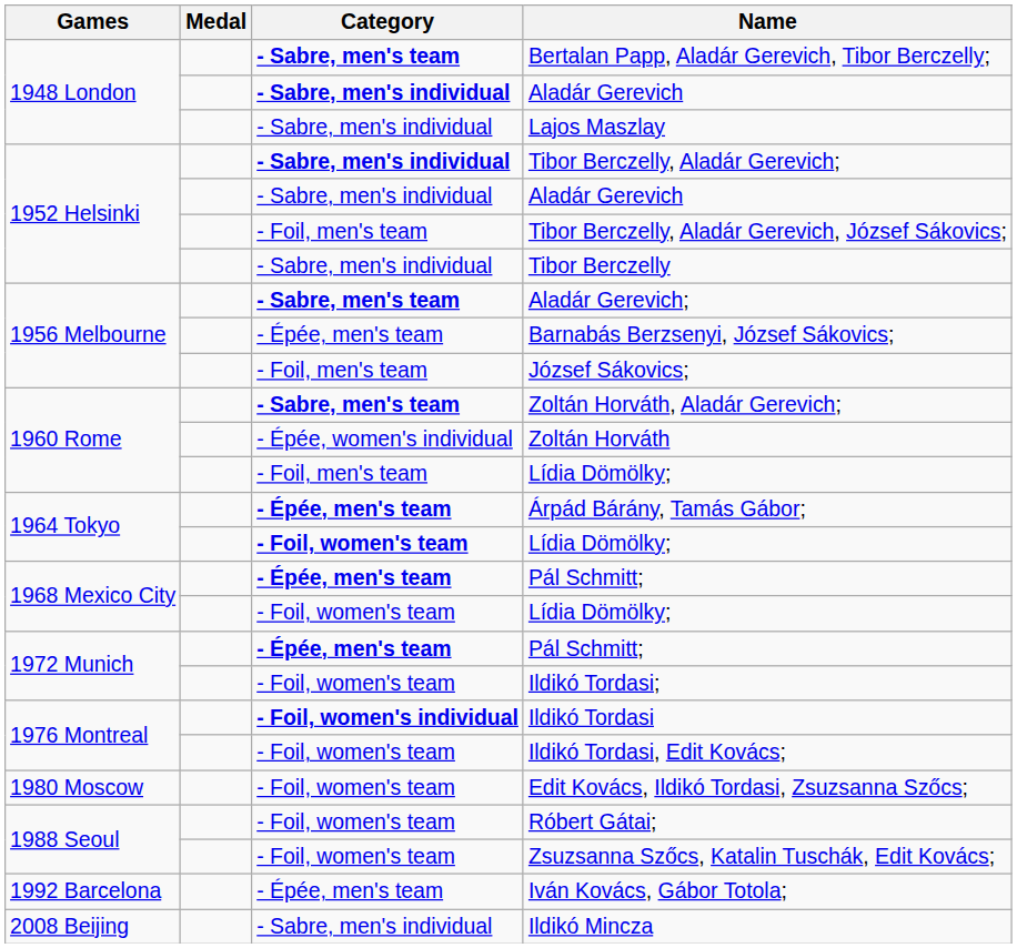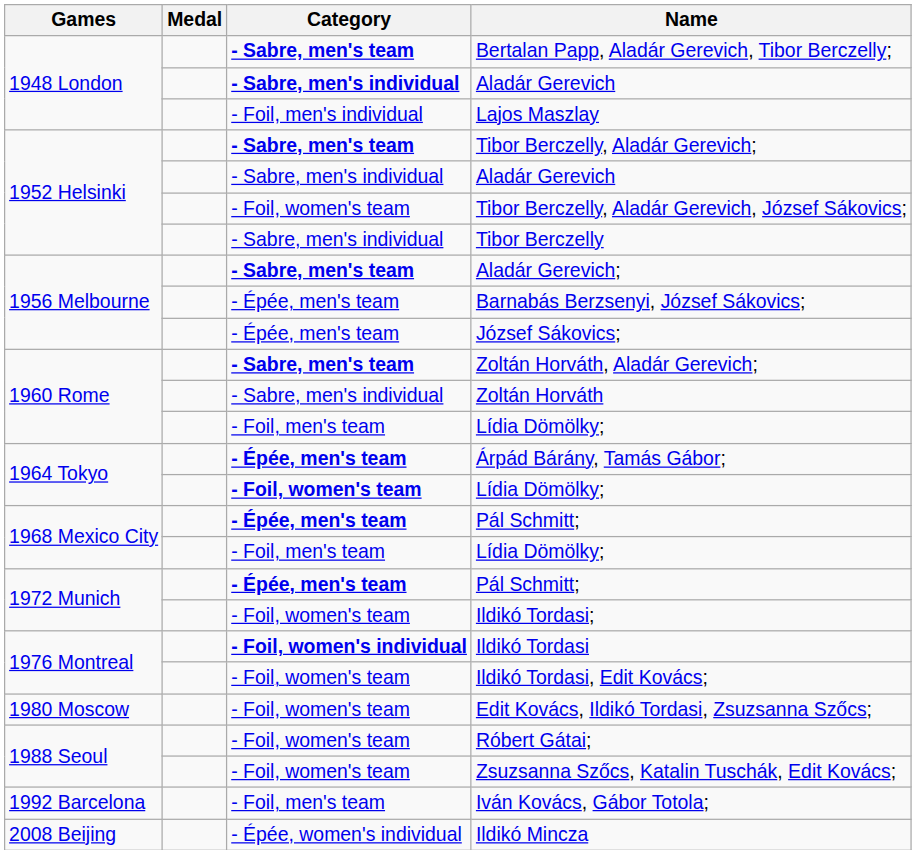 <table class="wikitable" style="text-align:left; font-size:98%;">
 <tr>
 <th>Games</th>
 <th>Medal</th>
 <th>Category</th>
 <th>Name</th>
 </tr>
 <tr>
 <td rowspan="3"> <a href='#'>1948 London</a></td>
 <td></td>
 <td><strong><a href='#'>- Sabre, men's team</a></strong></td>
 <td><a href='#'>Bertalan Papp</a>, <a href='#'>Aladár Gerevich</a>, <a href='#'>Tibor Berczelly</a>; <em></em></td>
 </tr>
 <tr>
 <td></td>
 <td><strong><a href='#'>- Sabre, men's individual</a></strong></td>
 <td><a href='#'>Aladár Gerevich</a></td>
 </tr>
 <tr>
 <td></td>
-<td><a href='#'>- Sabre, men's individual</a></td>
+<td><a href='#'>- Foil, men's individual</a></td>
 <td><a href='#'>Lajos Maszlay</a></td>
 </tr>
 <tr>
 <td rowspan="4"> <a href='#'>1952 Helsinki</a></td>
 <td></td>
-<td><strong><a href='#'>- Sabre, men's individual</a></strong></td>
+<td><strong><a href='#'>- Sabre, men's team</a></strong></td>
 <td><a href='#'>Tibor Berczelly</a>, <a href='#'>Aladár Gerevich</a>; <em></em></td>
 </tr>
 <tr>
 <td></td>
 <td><a href='#'>- Sabre, men's individual</a></td>
 <td><a href='#'>Aladár Gerevich</a></td>
 </tr>
 <tr>
 <td></td>
-<td><a href='#'>- Foil, men's team</a></td>
+<td><a href='#'>- Foil, women's team</a></td>
 <td><a href='#'>Tibor Berczelly</a>, <a href='#'>Aladár Gerevich</a>, <a href='#'>József Sákovics</a>; <em></em></td>
 </tr>
 <tr>
 <td></td>
 <td><a href='#'>- Sabre, men's individual</a></td>
 <td><a href='#'>Tibor Berczelly</a></td>
 </tr>
 <tr>
 <td rowspan="3"> <a href='#'>1956 Melbourne</a></td>
 <td></td>
 <td><strong><a href='#'>- Sabre, men's team</a></strong></td>
 <td><a href='#'>Aladár Gerevich</a>; <em></em></td>
 </tr>
 <tr>
 <td></td>
 <td><a href='#'>- Épée, men's team</a></td>
 <td><a href='#'>Barnabás Berzsenyi</a>, <a href='#'>József Sákovics</a>; <em></em></td>
 </tr>
 <tr>
 <td></td>
-<td><a href='#'>- Foil, men's team</a></td>
+<td><a href='#'>- Épée, men's team</a></td>
 <td><a href='#'>József Sákovics</a>; <em></em></td>
 </tr>
 <tr>
 <td rowspan="3"> <a href='#'>1960 Rome</a></td>
 <td></td>
 <td><strong><a href='#'>- Sabre, men's team</a></strong></td>
 <td><a href='#'>Zoltán Horváth</a>, <a href='#'>Aladár Gerevich</a>; <em></em></td>
 </tr>
 <tr>
 <td></td>
-<td><a href='#'>- Épée, women's individual</a></td>
+<td><a href='#'>- Sabre, men's individual</a></td>
 <td><a href='#'>Zoltán Horváth</a></td>
 </tr>
 <tr>
 <td></td>
 <td><a href='#'>- Foil, men's team</a></td>
 <td><a href='#'>Lídia Dömölky</a>; <em></em></td>
 </tr>
 <tr>
 <td rowspan="2"> <a href='#'>1964 Tokyo</a></td>
 <td></td>
 <td><strong><a href='#'>- Épée, men's team</a></strong></td>
 <td><a href='#'>Árpád Bárány</a>, <a href='#'>Tamás Gábor</a>; <em></em></td>
 </tr>
 <tr>
 <td></td>
 <td><strong><a href='#'>- Foil, women's team</a></strong></td>
 <td><a href='#'>Lídia Dömölky</a>; <em></em></td>
 </tr>
 <tr>
 <td rowspan="2"> <a href='#'>1968 Mexico City</a></td>
 <td></td>
 <td><strong><a href='#'>- Épée, men's team</a></strong></td>
 <td><a href='#'>Pál Schmitt</a>; <em></em></td>
 </tr>
 <tr>
 <td></td>
-<td><a href='#'>- Foil, women's team</a></td>
+<td><a href='#'>- Foil, men's team</a></td>
 <td><a href='#'>Lídia Dömölky</a>; <em></em></td>
 </tr>
 <tr>
 <td rowspan="2"> <a href='#'>1972 Munich</a></td>
 <td></td>
 <td><strong><a href='#'>- Épée, men's team</a></strong></td>
 <td><a href='#'>Pál Schmitt</a>; <em></em></td>
 </tr>
 <tr>
 <td></td>
 <td><a href='#'>- Foil, women's team</a></td>
 <td><a href='#'>Ildikó Tordasi</a>; <em></em></td>
 </tr>
 <tr>
 <td rowspan="2"> <a href='#'>1976 Montreal</a></td>
 <td></td>
 <td><strong><a href='#'>- Foil, women's individual</a></strong></td>
 <td><a href='#'>Ildikó Tordasi</a></td>
 </tr>
 <tr>
 <td></td>
 <td><a href='#'>- Foil, women's team</a></td>
 <td><a href='#'>Ildikó Tordasi</a>, <a href='#'>Edit Kovács</a>; <em></em></td>
 </tr>
 <tr>
 <td> <a href='#'>1980 Moscow</a></td>
 <td></td>
 <td><a href='#'>- Foil, women's team</a></td>
 <td><a href='#'>Edit Kovács</a>, <a href='#'>Ildikó Tordasi</a>, <a href='#'>Zsuzsanna Szőcs</a>; <em></em></td>
 </tr>
 <tr>
 <td rowspan="2"> <a href='#'>1988 Seoul</a></td>
 <td></td>
 <td><a href='#'>- Foil, women's team</a></td>
 <td><a href='#'>Róbert Gátai</a>; <em></em></td>
 </tr>
 <tr>
 <td></td>
 <td><a href='#'>- Foil, women's team</a></td>
 <td><a href='#'>Zsuzsanna Szőcs</a>, <a href='#'>Katalin Tuschák</a>, <a href='#'>Edit Kovács</a>; <em></em></td>
 </tr>
 <tr>
 <td> <a href='#'>1992 Barcelona</a></td>
 <td></td>
-<td><a href='#'>- Épée, men's team</a></td>
+<td><a href='#'>- Foil, men's team</a></td>
 <td><a href='#'>Iván Kovács</a>, <a href='#'>Gábor Totola</a>; <em></em></td>
 </tr>
 <tr>
 <td> <a href='#'>2008 Beijing</a></td>
 <td></td>
-<td><a href='#'>- Sabre, men's individual</a></td>
+<td><a href='#'>- Épée, women's individual</a></td>
 <td><a href='#'>Ildikó Mincza</a></td>
 </tr>
 </table>
